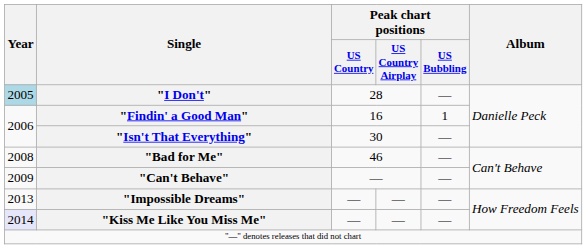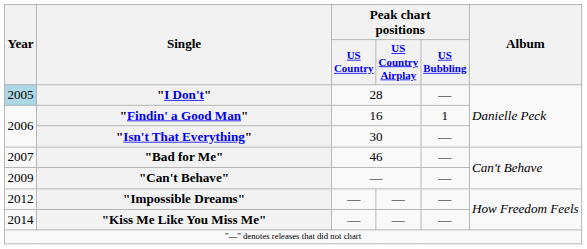 <table class="wikitable plainrowheaders" style="text-align:center;">
 <tr>
 <th rowspan="2">Year</th>
 <th rowspan="2" style="width:22em;">Single</th>
 <th colspan="3">Peak chart<br>positions</th>
 <th rowspan="2">Album</th>
 </tr>
 <tr style="font-size:smaller;">
 <th width="45"><a href='#'>US Country</a><br></th>
 <th width="45"><a href='#'>US Country Airplay</a><br></th>
 <th width="45"><a href='#'>US Bubbling</a><br></th>
 </tr>
 <tr>
 <td style="background: lightblue;">2005</td>
 <th scope="row">"<a href='#'>I Don't</a>"</th>
 <td colspan=2>28</td>
 <td>—</td>
 <td style="text-align:left;" rowspan="3"><em>Danielle Peck</em></td>
 </tr>
 <tr>
 <td rowspan="2">2006</td>
 <th scope="row">"<a href='#'>Findin' a Good Man</a>"</th>
 <td colspan=2>16</td>
 <td>1</td>
 </tr>
 <tr>
 <th scope="row">"<a href='#'>Isn't That Everything</a>"</th>
 <td colspan=2>30</td>
 <td>—</td>
 </tr>
 <tr>
-<td>2008</td>
+<td>2007</td>
 <th scope="row">"Bad for Me"</th>
 <td colspan=2>46</td>
 <td>—</td>
 <td style="text-align:left;" rowspan="2"><em>Can't Behave</em></td>
 </tr>
 <tr>
 <td>2009</td>
 <th scope="row">"Can't Behave"</th>
 <td colspan=2>—</td>
 <td>—</td>
 </tr>
 <tr>
-<td>2013</td>
+<td>2012</td>
 <th scope="row">"Impossible Dreams"</th>
 <td>—</td>
 <td>—</td>
 <td>—</td>
 <td style="text-align:left;" rowspan="2"><em>How Freedom Feels</em> </td>
 </tr>
 <tr>
-<td style="background: lavender;">2014</td>
+<td>2014</td>
 <th scope="row">"Kiss Me Like You Miss Me"</th>
 <td>—</td>
 <td>—</td>
 <td>—</td>
 </tr>
 <tr>
 <td colspan="10" style="font-size:8pt">"—" denotes releases that did not chart</td>
 </tr>
 </table>
